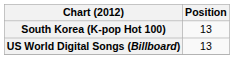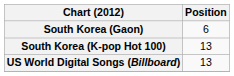 <table class="wikitable plainrowheaders sortable" style="text-align:center">
 <tr>
 <th scope="col">Chart (2012)</th>
 <th scope="col">Position</th>
+</tr>
+<tr>
+<th scope="row">South Korea (Gaon)</th>
+<td>6</td>
 </tr>
 <tr>
 <th scope="row">South Korea (K-pop Hot 100)</th>
 <td>13</td>
 </tr>
 <tr>
 <th scope="row">US World Digital Songs (<em>Billboard</em>)</th>
 <td>13</td>
 </tr>
 <tr>
 </tr>
 </table>
